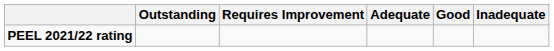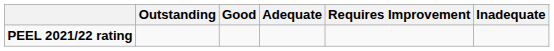 <table class="wikitable">
 <tr>
 <th></th>
 <th>Outstanding</th>
+<th>Good</th>
+<th>Adequate</th>
 <th>Requires Improvement</th>
-<th>Adequate</th>
-<th>Good</th>
 <th>Inadequate</th>
 </tr>
 <tr style="vertical-align:top;" |>
 <td><strong>PEEL 2021/22 rating</strong></td>
 <td></td>
 <td></td>
 <td></td>
 <td></td>
 <td></td>
 </tr>
 </table>
